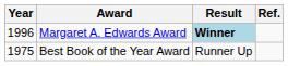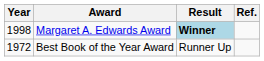 <table class="wikitable sortable mw-collapsible">
 <tr>
 <th>Year</th>
 <th>Award</th>
 <th>Result</th>
 <th>Ref.</th>
 </tr>
 <tr>
-<td>1996</td>
+<td>1998</td>
 <td><a href='#'>Margaret A. Edwards Award</a></td>
 <td style="background: lightblue;"><strong>Winner</strong></td>
 <td></td>
 </tr>
 <tr>
-<td>1975</td>
+<td>1972</td>
 <td>Best Book of the Year Award</td>
 <td>Runner Up</td>
 <td></td>
 </tr>
 </table>
